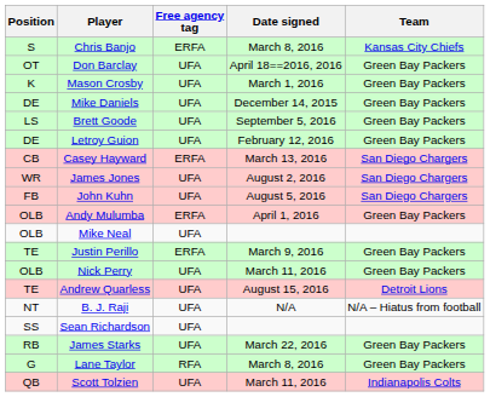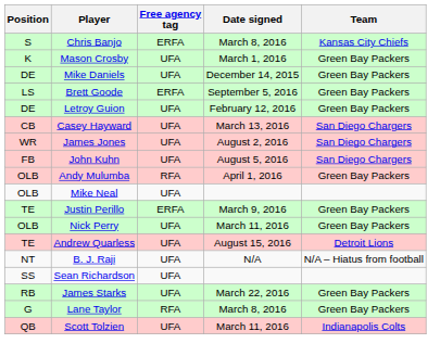 <table class="wikitable" style="font-size:95%;text-align:center">
 <tr>
 <th>Position</th>
 <th>Player</th>
 <th><a href='#'>Free agency</a><br>tag</th>
 <th>Date signed</th>
 <th>Team</th>
 </tr>
 <tr bgcolor=ccffcc>
 <td>S</td>
 <td><a href='#'>Chris Banjo</a></td>
 <td>ERFA</td>
 <td>March 8, 2016</td>
 <td><a href='#'>Kansas City Chiefs</a></td>
-</tr>
-<tr bgcolor=ccffcc>
-<td>OT</td>
-<td><a href='#'>Don Barclay</a></td>
-<td>UFA</td>
-<td>April 18==2016, 2016</td>
-<td>Green Bay Packers</td>
 </tr>
 <tr bgcolor=ccffcc>
 <td>K</td>
 <td><a href='#'>Mason Crosby</a></td>
 <td>UFA</td>
 <td>March 1, 2016</td>
 <td>Green Bay Packers</td>
 </tr>
 <tr bgcolor=ccffcc>
 <td>DE</td>
 <td><a href='#'>Mike Daniels</a></td>
 <td>UFA</td>
 <td>December 14, 2015</td>
 <td>Green Bay Packers</td>
 </tr>
 <tr bgcolor=ccffcc>
 <td>LS</td>
 <td><a href='#'>Brett Goode</a></td>
-<td>UFA</td>
+<td>ERFA</td>
 <td>September 5, 2016</td>
 <td>Green Bay Packers</td>
 </tr>
 <tr bgcolor=ccffcc>
 <td>DE</td>
 <td><a href='#'>Letroy Guion</a></td>
 <td>UFA</td>
 <td>February 12, 2016</td>
 <td>Green Bay Packers</td>
 </tr>
 <tr bgcolor=ffcccc>
 <td>CB</td>
 <td><a href='#'>Casey Hayward</a></td>
-<td>ERFA</td>
+<td>UFA</td>
 <td>March 13, 2016</td>
 <td><a href='#'>San Diego Chargers</a></td>
 </tr>
 <tr bgcolor=ffcccc>
 <td>WR</td>
 <td><a href='#'>James Jones</a></td>
 <td>UFA</td>
 <td>August 2, 2016</td>
 <td><a href='#'>San Diego Chargers</a></td>
 </tr>
 <tr bgcolor=ffcccc>
 <td>FB</td>
 <td><a href='#'>John Kuhn</a></td>
 <td>UFA</td>
 <td>August 5, 2016</td>
 <td><a href='#'>San Diego Chargers</a></td>
 </tr>
 <tr bgcolor=ffcccc>
 <td>OLB</td>
 <td><a href='#'>Andy Mulumba</a></td>
-<td>ERFA</td>
+<td>RFA</td>
 <td>April 1, 2016</td>
 <td>Green Bay Packers</td>
 </tr>
 <tr>
 <td>OLB</td>
 <td><a href='#'>Mike Neal</a></td>
 <td>UFA</td>
 <td></td>
 <td></td>
 </tr>
 <tr bgcolor=ccffcc>
 <td>TE</td>
 <td><a href='#'>Justin Perillo</a></td>
 <td>ERFA</td>
 <td>March 9, 2016</td>
 <td>Green Bay Packers</td>
 </tr>
 <tr bgcolor=ccffcc>
 <td>OLB</td>
 <td><a href='#'>Nick Perry</a></td>
 <td>UFA</td>
 <td>March 11, 2016</td>
 <td>Green Bay Packers</td>
 </tr>
 <tr bgcolor=ffcccc>
 <td>TE</td>
 <td><a href='#'>Andrew Quarless</a></td>
 <td>UFA</td>
 <td>August 15, 2016</td>
 <td><a href='#'>Detroit Lions</a></td>
 </tr>
 <tr>
 <td>NT</td>
 <td><a href='#'>B. J. Raji</a></td>
 <td>UFA</td>
 <td>N/A</td>
 <td>N/A – Hiatus from football</td>
 </tr>
 <tr>
 <td>SS</td>
 <td><a href='#'>Sean Richardson</a></td>
 <td>UFA</td>
 <td></td>
 <td></td>
 </tr>
 <tr bgcolor=ccffcc>
 <td>RB</td>
 <td><a href='#'>James Starks</a></td>
 <td>UFA</td>
 <td>March 22, 2016</td>
 <td>Green Bay Packers</td>
 </tr>
 <tr bgcolor=ccffcc>
 <td>G</td>
 <td><a href='#'>Lane Taylor</a></td>
 <td>RFA</td>
 <td>March 8, 2016</td>
 <td>Green Bay Packers</td>
 </tr>
 <tr bgcolor=ffcccc>
 <td>QB</td>
 <td><a href='#'>Scott Tolzien</a></td>
 <td>UFA</td>
 <td>March 11, 2016</td>
 <td><a href='#'>Indianapolis Colts</a></td>
 </tr>
 </table>
